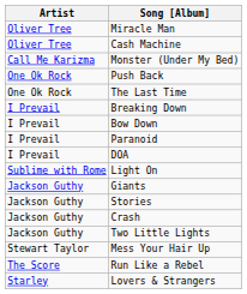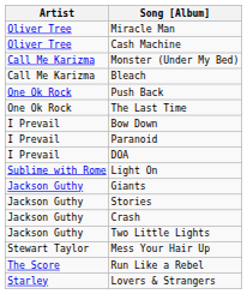 <table class="wikitable">
 <tr>
 <th>Artist</th>
 <th>Song [Album]</th>
 </tr>
 <tr>
 <td><a href='#'>Oliver Tree</a></td>
 <td>Miracle Man</td>
 </tr>
 <tr>
 <td><a href='#'>Oliver Tree</a></td>
 <td>Cash Machine</td>
 </tr>
 <tr>
 <td><a href='#'>Call Me Karizma</a></td>
 <td>Monster (Under My Bed)</td>
 </tr>
 <tr>
+<td>Call Me Karizma</td>
+<td>Bleach</td>
+</tr>
+<tr>
 <td><a href='#'>One Ok Rock</a></td>
 <td>Push Back</td>
 </tr>
 <tr>
 <td>One Ok Rock</td>
 <td>The Last Time</td>
-</tr>
-<tr>
-<td><a href='#'>I Prevail</a></td>
-<td>Breaking Down</td>
 </tr>
 <tr>
 <td>I Prevail</td>
 <td>Bow Down</td>
 </tr>
 <tr>
 <td>I Prevail</td>
 <td>Paranoid</td>
 </tr>
 <tr>
 <td>I Prevail</td>
 <td>DOA</td>
 </tr>
 <tr>
 <td><a href='#'>Sublime with Rome</a></td>
 <td>Light On</td>
 </tr>
 <tr>
 <td><a href='#'>Jackson Guthy</a></td>
 <td>Giants</td>
 </tr>
 <tr>
 <td>Jackson Guthy</td>
 <td>Stories</td>
 </tr>
 <tr>
 <td>Jackson Guthy</td>
 <td>Crash</td>
 </tr>
 <tr>
 <td>Jackson Guthy</td>
 <td>Two Little Lights</td>
 </tr>
 <tr>
 <td>Stewart Taylor</td>
 <td>Mess Your Hair Up</td>
 </tr>
 <tr>
 <td><a href='#'>The Score</a></td>
 <td>Run Like a Rebel</td>
 </tr>
 <tr>
 <td><a href='#'>Starley</a></td>
 <td>Lovers & Strangers</td>
 </tr>
 </table>
